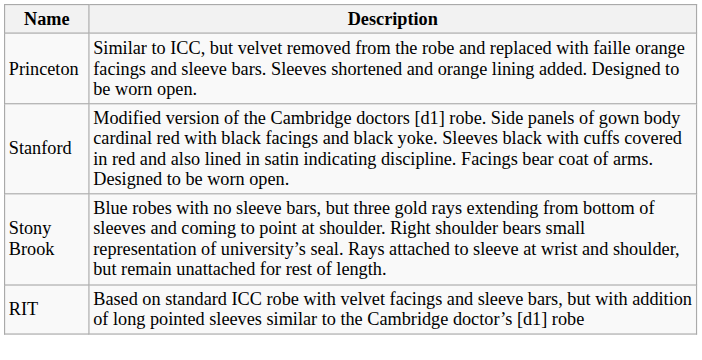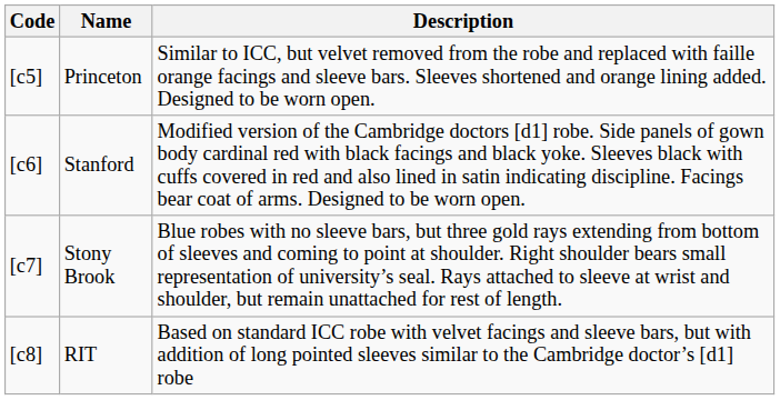 <table class="wikitable">
 <tr>
+<th>Code</th>
 <th>Name</th>
 <th>Description</th>
 </tr>
 <tr>
+<td>[c5]</td>
 <td>Princeton</td>
 <td>Similar to ICC, but velvet removed from the robe and replaced with faille orange facings and sleeve bars. Sleeves shortened and orange lining added. Designed to be worn open.</td>
 </tr>
 <tr>
+<td>[c6]</td>
 <td>Stanford</td>
 <td>Modified version of the Cambridge doctors [d1] robe. Side panels of gown body cardinal red with black facings and black yoke. Sleeves black with cuffs covered in red and also lined in satin indicating discipline. Facings bear coat of arms. Designed to be worn open.</td>
 </tr>
 <tr>
+<td>[c7]</td>
 <td>Stony Brook</td>
 <td>Blue robes with no sleeve bars, but three gold rays extending from bottom of sleeves and coming to point at shoulder. Right shoulder bears small representation of university’s seal. Rays attached to sleeve at wrist and shoulder, but remain unattached for rest of length.</td>
 </tr>
 <tr>
+<td>[c8]</td>
 <td>RIT</td>
 <td>Based on standard ICC robe with velvet facings and sleeve bars, but with addition of long pointed sleeves similar to the Cambridge doctor’s [d1] robe</td>
 </tr>
 </table>
